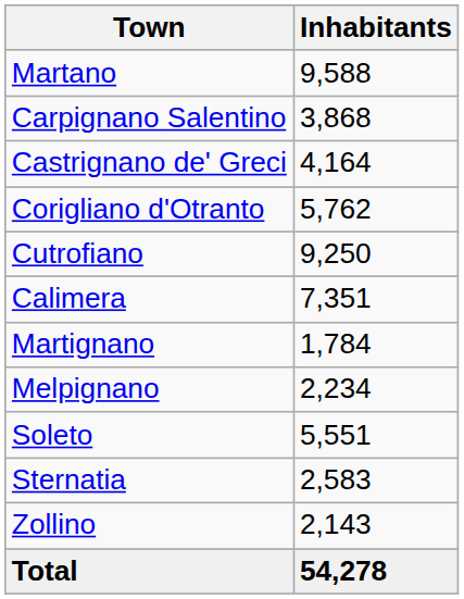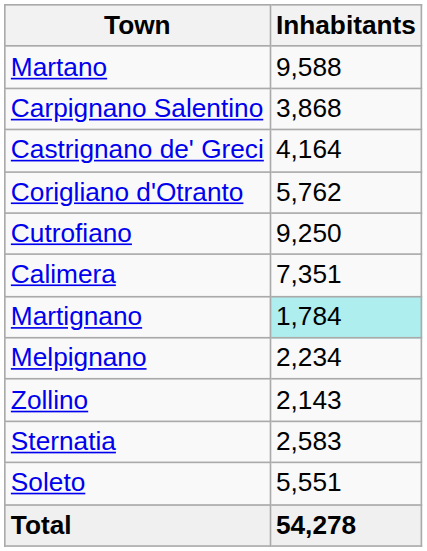 <table class="wikitable sortable">
 <tr>
 <th>Town</th>
 <th>Inhabitants</th>
 </tr>
 <tr>
 <td><a href='#'>Martano</a></td>
 <td>9,588</td>
 </tr>
 <tr>
 <td><a href='#'>Carpignano Salentino</a></td>
 <td>3,868</td>
 </tr>
 <tr>
 <td><a href='#'>Castrignano de' Greci</a></td>
 <td>4,164</td>
 </tr>
 <tr>
 <td><a href='#'>Corigliano d'Otranto</a></td>
 <td>5,762</td>
 </tr>
 <tr>
 <td><a href='#'>Cutrofiano</a></td>
 <td>9,250</td>
 </tr>
 <tr>
 <td><a href='#'>Calimera</a></td>
 <td>7,351</td>
 </tr>
 <tr>
 <td><a href='#'>Martignano</a></td>
-<td>1,784</td>
+<td style="background: paleturquoise;">1,784</td>
 </tr>
 <tr>
 <td><a href='#'>Melpignano</a></td>
 <td>2,234</td>
 </tr>
 <tr>
-<td><a href='#'>Soleto</a></td>
-<td>5,551</td>
+<td><a href='#'>Zollino</a></td>
+<td>2,143</td>
 </tr>
 <tr>
 <td><a href='#'>Sternatia</a></td>
 <td>2,583</td>
 </tr>
 <tr>
-<td><a href='#'>Zollino</a></td>
-<td>2,143</td>
+<td><a href='#'>Soleto</a></td>
+<td>5,551</td>
 </tr>
 <tr class="sortbottom" style="font-weight:bold; background:#f0f0f0">
 <td>Total</td>
 <td>54,278</td>
 </tr>
 </table>
